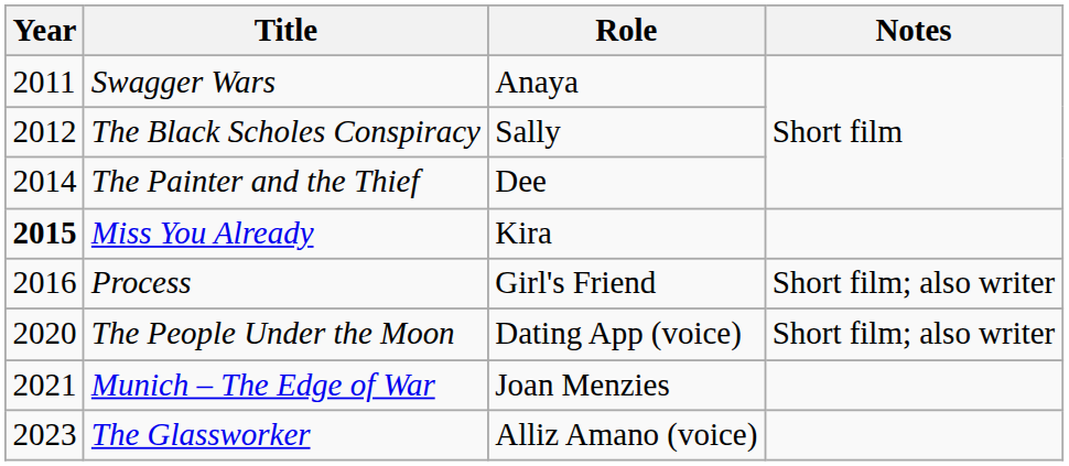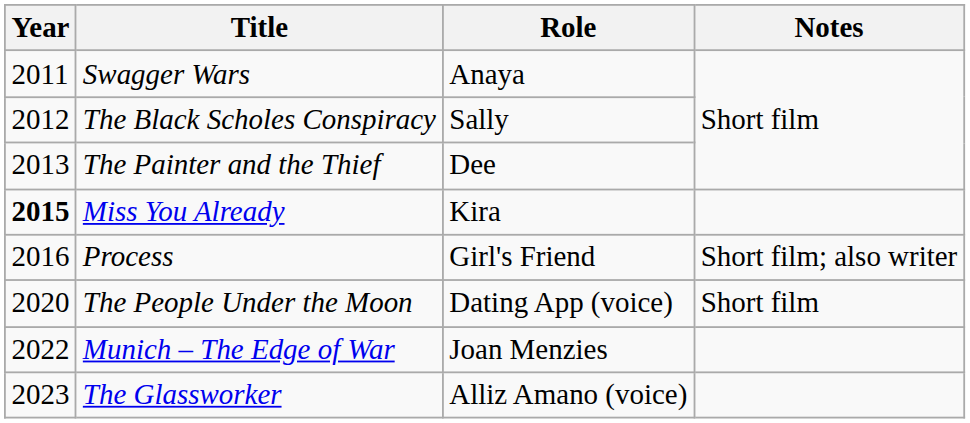 <table class="wikitable sortable plainrowheaders">
 <tr>
 <th scope="col">Year</th>
 <th scope="col">Title</th>
 <th scope="col">Role</th>
 <th scope="col" class="unsortable">Notes</th>
 </tr>
 <tr>
 <td scope="row">2011</td>
 <td><em>Swagger Wars</em></td>
 <td>Anaya</td>
 <td rowspan="3">Short film</td>
 </tr>
 <tr>
 <td scope="row">2012</td>
 <td><em>The Black Scholes Conspiracy</em></td>
 <td>Sally</td>
 </tr>
 <tr>
-<td scope="row">2014</td>
+<td scope="row">2013</td>
 <td><em>The Painter and the Thief</em></td>
 <td>Dee</td>
 </tr>
 <tr>
 <td scope="row"><strong>2015</strong></td>
 <td><em><a href='#'>Miss You Already</a></em></td>
 <td>Kira</td>
 <td></td>
 </tr>
 <tr>
 <td scope="row">2016</td>
 <td><em>Process</em></td>
 <td>Girl's Friend</td>
 <td>Short film; also writer</td>
 </tr>
 <tr>
 <td scope="row">2020</td>
 <td><em>The People Under the Moon</em></td>
 <td>Dating App (voice)</td>
-<td>Short film; also writer</td>
+<td>Short film</td>
 </tr>
 <tr>
-<td scope="row">2021</td>
+<td scope="row">2022</td>
 <td><em><a href='#'>Munich – The Edge of War</a></em></td>
 <td>Joan Menzies</td>
 <td></td>
 </tr>
 <tr>
 <td scope="row">2023</td>
 <td><em><a href='#'>The Glassworker</a></em></td>
 <td>Alliz Amano (voice)</td>
 <td></td>
 </tr>
 </table>
